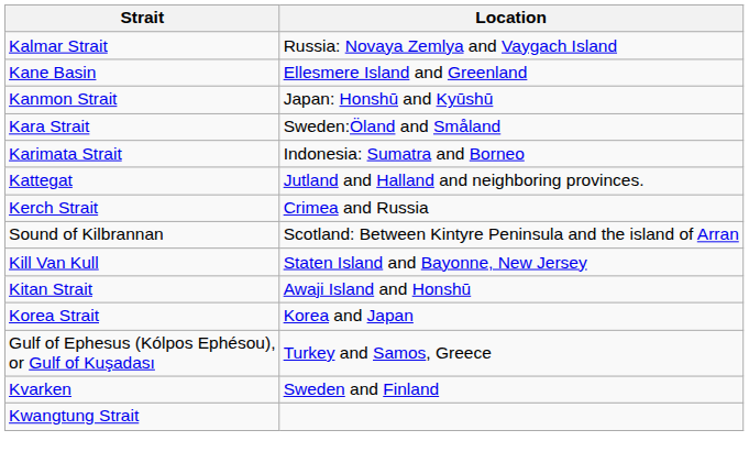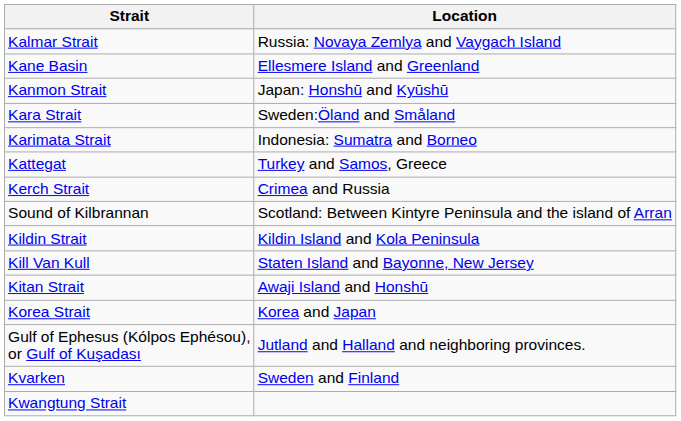 <table class="wikitable sortable">
 <tr>
 <th>Strait</th>
 <th>Location</th>
 </tr>
 <tr>
 <td><a href='#'>Kalmar Strait</a></td>
 <td>Russia: <a href='#'>Novaya Zemlya</a> and <a href='#'>Vaygach Island</a></td>
 </tr>
 <tr>
 <td><a href='#'>Kane Basin</a></td>
 <td><a href='#'>Ellesmere Island</a> and <a href='#'>Greenland</a></td>
 </tr>
 <tr>
 <td><a href='#'>Kanmon Strait</a></td>
 <td>Japan: <a href='#'>Honshū</a> and <a href='#'>Kyūshū</a></td>
 </tr>
 <tr>
 <td><a href='#'>Kara Strait</a></td>
 <td>Sweden:<a href='#'>Öland</a> and <a href='#'>Småland</a></td>
 </tr>
 <tr>
 <td><a href='#'>Karimata Strait</a></td>
 <td>Indonesia: <a href='#'>Sumatra</a> and <a href='#'>Borneo</a></td>
 </tr>
 <tr>
 <td><a href='#'>Kattegat</a></td>
-<td><a href='#'>Jutland</a> and <a href='#'>Halland</a> and neighboring provinces.</td>
+<td><a href='#'>Turkey</a> and <a href='#'>Samos</a>, Greece</td>
 </tr>
 <tr>
 <td><a href='#'>Kerch Strait</a></td>
 <td><a href='#'>Crimea</a> and Russia</td>
 </tr>
 <tr>
 <td>Sound of Kilbrannan</td>
 <td>Scotland: Between Kintyre Peninsula and the island of <a href='#'>Arran</a></td>
+</tr>
+<tr>
+<td><a href='#'>Kildin Strait</a></td>
+<td><a href='#'>Kildin Island</a> and <a href='#'>Kola Peninsula</a></td>
 </tr>
 <tr>
 <td><a href='#'>Kill Van Kull</a></td>
 <td><a href='#'>Staten Island</a> and <a href='#'>Bayonne, New Jersey</a></td>
 </tr>
 <tr>
 <td><a href='#'>Kitan Strait</a></td>
 <td><a href='#'>Awaji Island</a> and <a href='#'>Honshū</a></td>
 </tr>
 <tr>
 <td><a href='#'>Korea Strait</a></td>
 <td><a href='#'>Korea</a> and <a href='#'>Japan</a></td>
 </tr>
 <tr>
 <td>Gulf of Ephesus (Kólpos Ephésou),<br>or <a href='#'>Gulf of Kuşadası</a></td>
-<td><a href='#'>Turkey</a> and <a href='#'>Samos</a>, Greece</td>
+<td><a href='#'>Jutland</a> and <a href='#'>Halland</a> and neighboring provinces.</td>
 </tr>
 <tr>
 <td><a href='#'>Kvarken</a></td>
 <td><a href='#'>Sweden</a> and <a href='#'>Finland</a></td>
 </tr>
 <tr>
 <td><a href='#'>Kwangtung Strait</a></td>
 </tr>
 </table>
